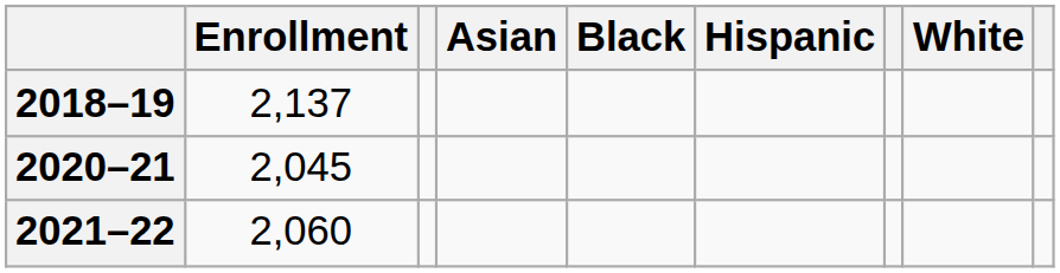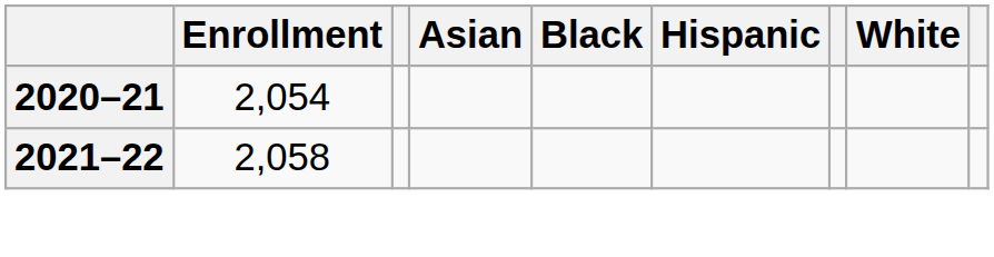 <table class="wikitable" style=text-align:center>
 <tr>
 <th scope="col"></th>
 <th scope="col">Enrollment</th>
 <th scope="col"></th>
 <th scope="col">Asian</th>
 <th scope="col">Black</th>
 <th scope="col">Hispanic</th>
 <th scope="col"></th>
 <th scope="col">White</th>
 <th scope="col"></th>
 </tr>
 <tr>
-<th scope="row">2018–19</th>
-<td>2,137 </td>
-<td> </td>
-<td> </td>
-<td> </td>
-<td> </td>
-<td> </td>
-<td> </td>
-<td> </td>
-</tr>
-<tr>
 <th scope="row">2020–21</th>
-<td>2,045 </td>
+<td>2,054 </td>
 <td> </td>
 <td> </td>
 <td> </td>
 <td> </td>
 <td> </td>
 <td> </td>
 <td> </td>
 </tr>
 <tr>
 <th scope="row">2021–22</th>
-<td>2,060 </td>
+<td>2,058 </td>
 <td> </td>
 <td> </td>
 <td> </td>
 <td> </td>
 <td> </td>
 <td> </td>
 <td> </td>
 </tr>
 </table>
